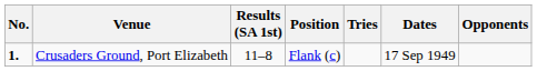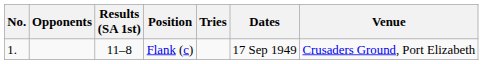 <table class="wikitable sortable">
 <tr>
 <th>No.</th>
-<th>Venue</th>
+<th>Opponents</th>
 <th>Results<br>(SA 1st)</th>
 <th>Position</th>
 <th>Tries</th>
 <th>Dates</th>
-<th>Opponents</th>
+<th>Venue</th>
 </tr>
 <tr>
-<td><strong>1.</strong></td>
-<td><a href='#'>Crusaders Ground</a>, Port Elizabeth</td>
+<td>1.</td>
+<td></td>
 <td align="center">11–8</td>
 <td><a href='#'>Flank</a> (<a href='#'>c</a>)</td>
 <td></td>
 <td>17 Sep 1949</td>
-<td></td>
+<td><a href='#'>Crusaders Ground</a>, Port Elizabeth</td>
 </tr>
 </table>
